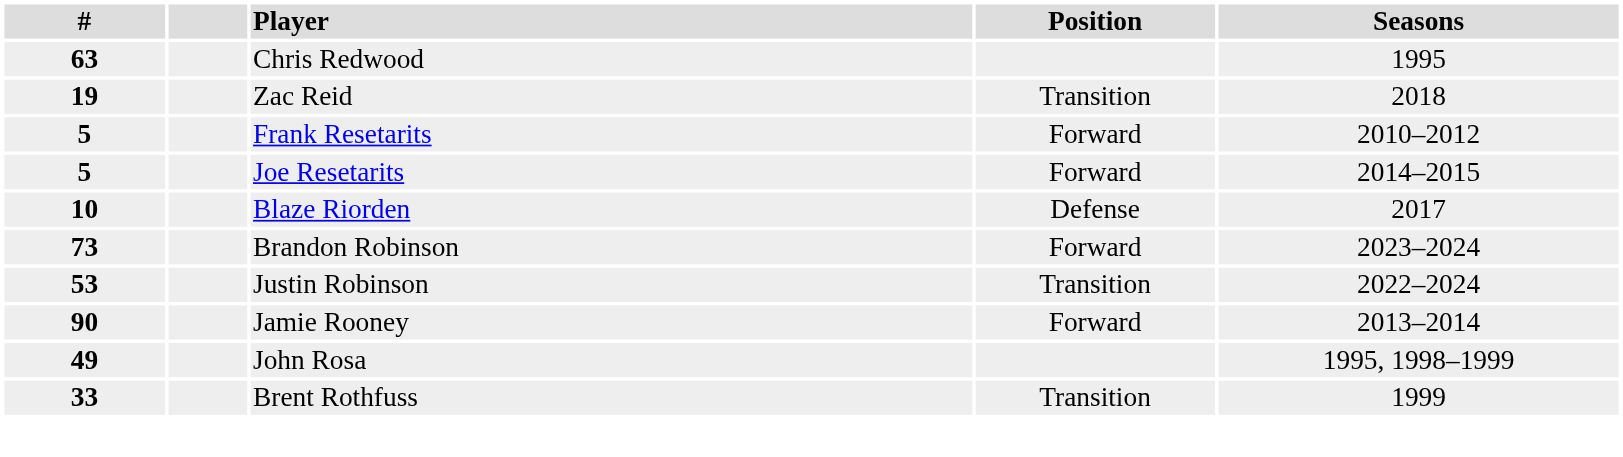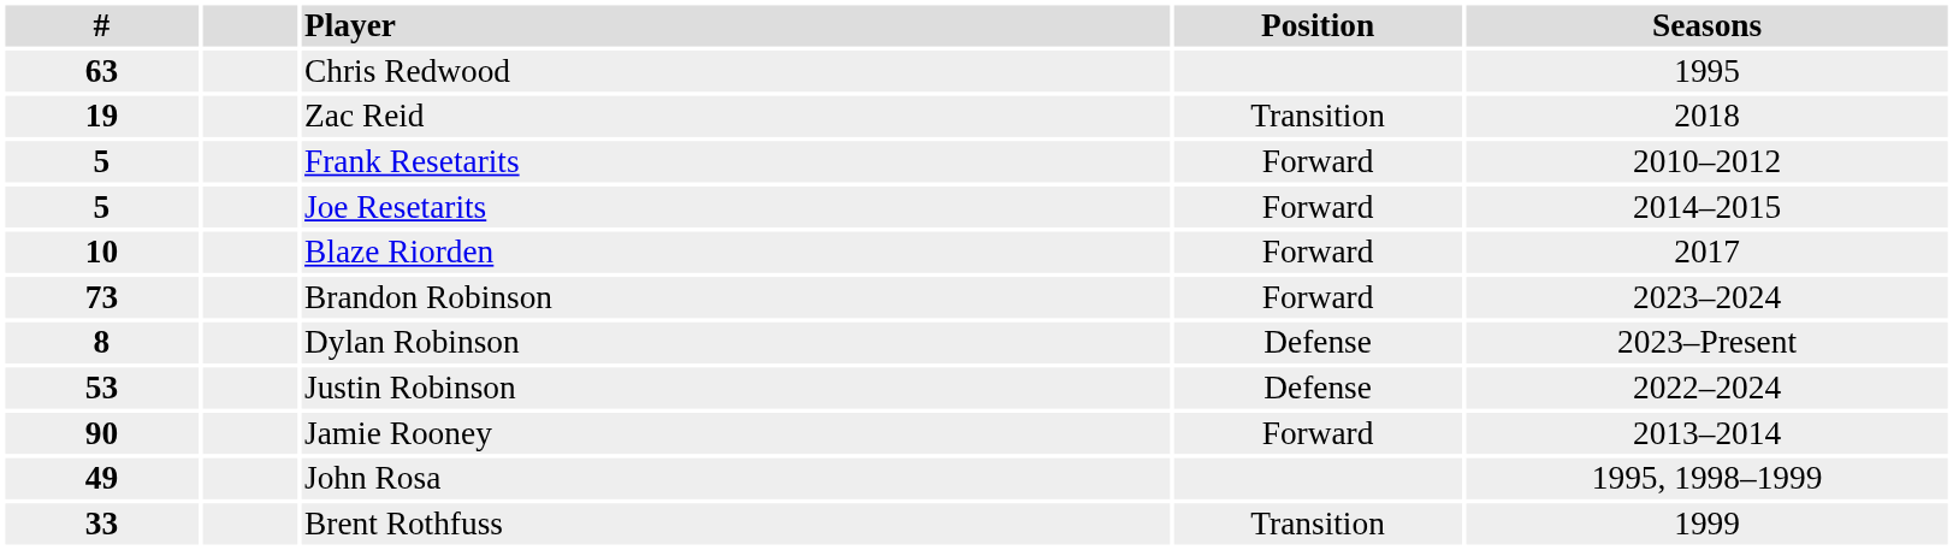 <table width=75%>
 <tr bgcolor="#dddddd">
 <th width=10%>#</th>
 <th width=5%></th>
 <td align=left!!width=10%><strong>Player</strong></td>
 <th width=15%>Position</th>
 <th width=25%>Seasons</th>
 </tr>
 <tr bgcolor="#eeeeee">
 <td align=center><strong>63</strong></td>
 <td align=center></td>
 <td>Chris Redwood</td>
 <td align=center></td>
 <td align=center>1995</td>
 </tr>
 <tr bgcolor="#eeeeee">
 <td align=center><strong>19</strong></td>
 <td align=center></td>
 <td>Zac Reid</td>
 <td align=center>Transition</td>
 <td align=center>2018</td>
 </tr>
 <tr bgcolor="#eeeeee">
 <td align=center><strong>5</strong></td>
 <td align=center></td>
 <td><a href='#'>Frank Resetarits</a></td>
 <td align=center>Forward</td>
 <td align=center>2010–2012</td>
 </tr>
 <tr bgcolor="#eeeeee">
 <td align=center><strong>5</strong></td>
 <td align=center></td>
 <td><a href='#'>Joe Resetarits</a></td>
 <td align=center>Forward</td>
 <td align=center>2014–2015</td>
 </tr>
 <tr bgcolor="#eeeeee">
 <td align=center><strong>10</strong></td>
 <td align=center></td>
 <td><a href='#'>Blaze Riorden</a></td>
-<td align=center>Defense</td>
+<td align=center>Forward</td>
 <td align=center>2017</td>
 </tr>
 <tr bgcolor="#eeeeee">
 <td align=center><strong>73</strong></td>
 <td align=center></td>
 <td>Brandon Robinson</td>
 <td align=center>Forward</td>
 <td align=center>2023–2024</td>
 </tr>
 <tr bgcolor="#eeeeee">
+<td align=center><strong>8</strong></td>
+<td align=center></td>
+<td>Dylan Robinson</td>
+<td align=center>Defense</td>
+<td align=center>2023–Present</td>
+</tr>
+<tr bgcolor="#eeeeee">
 <td align=center><strong>53</strong></td>
 <td align=center></td>
 <td>Justin Robinson</td>
-<td align=center>Transition</td>
+<td align=center>Defense</td>
 <td align=center>2022–2024</td>
 </tr>
 <tr bgcolor="#eeeeee">
 <td align=center><strong>90</strong></td>
 <td align=center></td>
 <td>Jamie Rooney</td>
 <td align=center>Forward</td>
 <td align=center>2013–2014</td>
 </tr>
 <tr bgcolor="#eeeeee">
 <td align=center><strong>49</strong></td>
 <td align=center></td>
 <td>John Rosa</td>
 <td align=center></td>
 <td align=center>1995, 1998–1999</td>
 </tr>
 <tr bgcolor="#eeeeee">
 <td align=center><strong>33</strong></td>
 <td align=center></td>
 <td>Brent Rothfuss</td>
 <td align=center>Transition</td>
 <td align=center>1999</td>
 </tr>
 </table>
